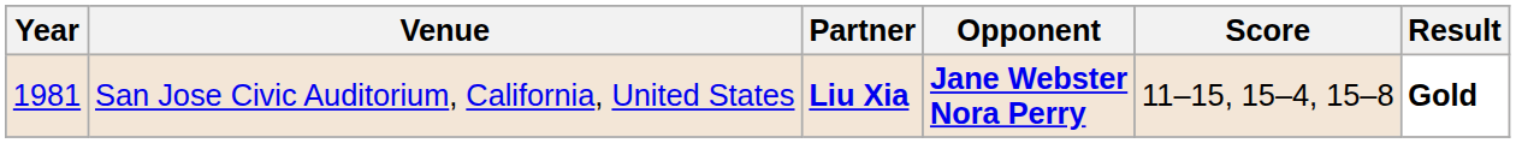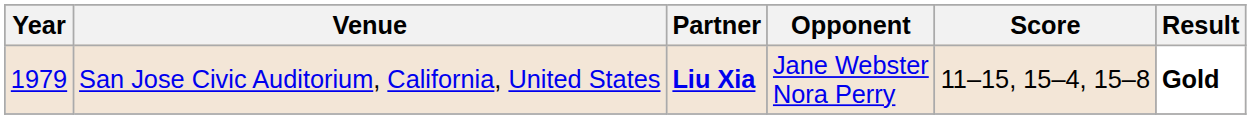 <table class="sortable wikitable" style="font-size: 90%;">
 <tr>
 <th>Year</th>
 <th>Venue</th>
 <th>Partner</th>
 <th>Opponent</th>
 <th>Score</th>
 <th>Result</th>
 </tr>
 <tr style="background:#F3E6D7">
-<td align="center"><a href='#'>1981</a></td>
+<td align="center"><a href='#'>1979</a></td>
 <td align="left"><a href='#'>San Jose Civic Auditorium</a>, <a href='#'>California</a>, <a href='#'>United States</a></td>
 <td align="left"><strong> <a href='#'>Liu Xia</a></strong></td>
-<td align="left"><strong> <a href='#'>Jane Webster</a> <br>  <a href='#'>Nora Perry</a></strong></td>
+<td align="left"> <a href='#'>Jane Webster</a> <br>  <a href='#'>Nora Perry</a></td>
 <td align="left">11–15, 15–4, 15–8</td>
 <td style="text-align:left; background:white"> <strong>Gold</strong></td>
 </tr>
 </table>
